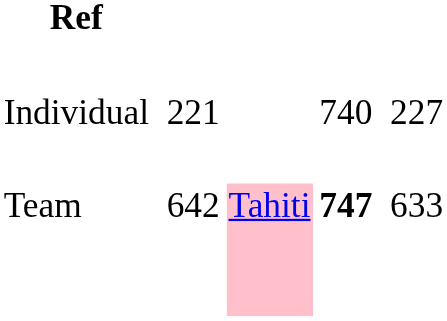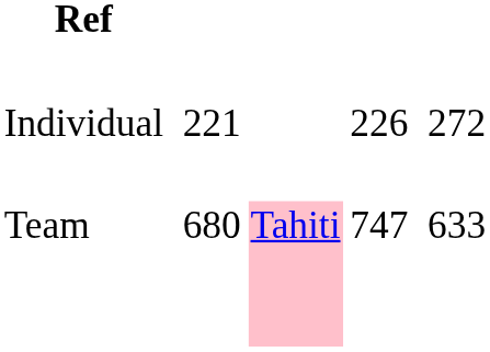 <table>
 <tr>
 <th style="padding:2px">Ref</th>
 </tr>
 <tr>
 <td>Individual</td>
 <td></td>
 <td> 221</td>
 <td></td>
-<td> 740</td>
+<td> 226</td>
 <td></td>
-<td> 227</td>
+<td> 272</td>
 <td rowspan=2 style="text-align:center; line-height:125%;"><br><br><br><br><br><br></td>
 </tr>
 <tr style="vertical-align:top;">
 <td>Team</td>
 <td> </td>
-<td> 642</td>
+<td> 680</td>
 <td style="background: pink;"> <a href='#'>Tahiti</a> </td>
-<td><strong> 747</strong></td>
+<td> 747</td>
 <td> </td>
 <td> 633</td>
 </tr>
 </table>
